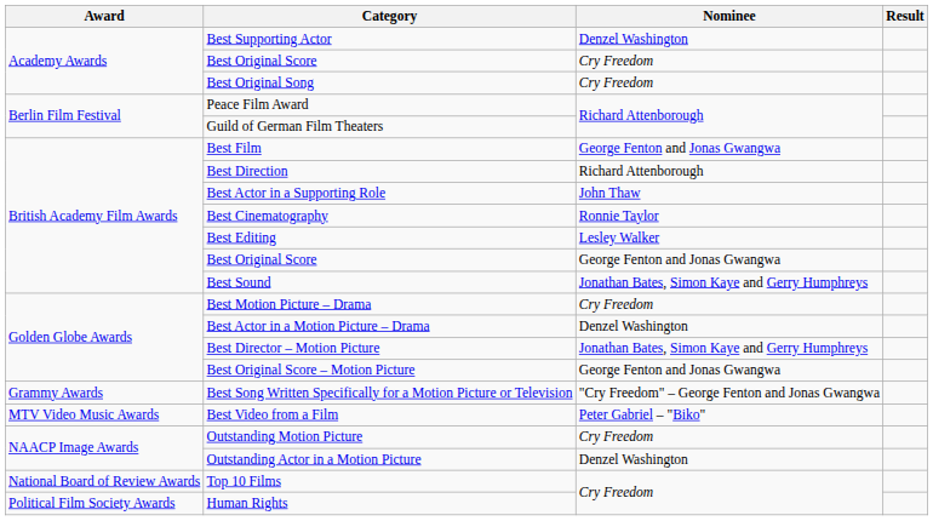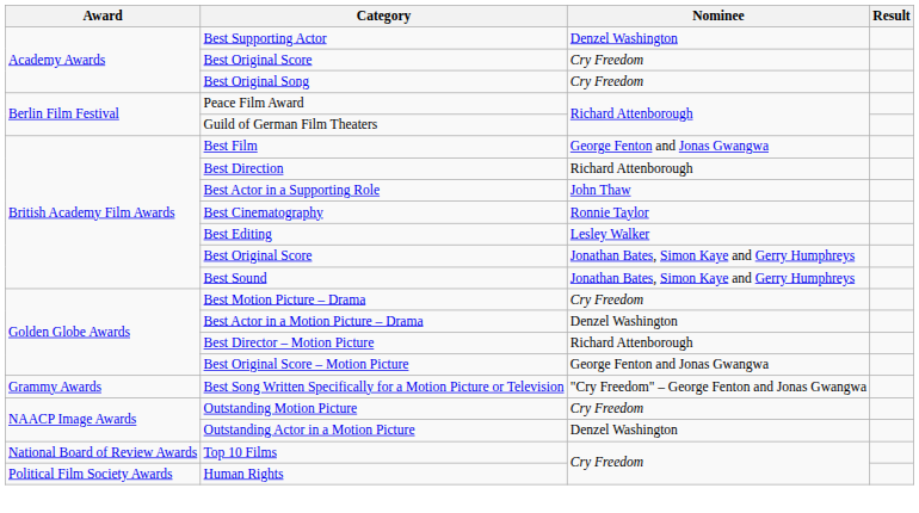 <table class="wikitable" border="1">
 <tr>
 <th>Award</th>
 <th>Category</th>
 <th>Nominee</th>
 <th>Result</th>
 </tr>
 <tr>
 <td rowspan=3><a href='#'>Academy Awards</a></td>
 <td><a href='#'>Best Supporting Actor</a></td>
 <td><a href='#'>Denzel Washington</a></td>
 <td></td>
 </tr>
 <tr>
 <td><a href='#'>Best Original Score</a></td>
 <td><em>Cry Freedom</em></td>
 <td></td>
 </tr>
 <tr>
 <td><a href='#'>Best Original Song</a></td>
 <td><em>Cry Freedom</em></td>
 <td></td>
 </tr>
 <tr>
 <td rowspan=2><a href='#'>Berlin Film Festival</a></td>
 <td>Peace Film Award</td>
 <td rowspan=2><a href='#'>Richard Attenborough</a></td>
 <td></td>
 </tr>
 <tr>
 <td>Guild of German Film Theaters</td>
 <td></td>
 </tr>
 <tr>
 <td rowspan=7><a href='#'>British Academy Film Awards</a></td>
 <td><a href='#'>Best Film</a></td>
 <td><a href='#'>George Fenton</a> and <a href='#'>Jonas Gwangwa</a></td>
 <td></td>
 </tr>
 <tr>
 <td><a href='#'>Best Direction</a></td>
 <td>Richard Attenborough</td>
 <td></td>
 </tr>
 <tr>
 <td><a href='#'>Best Actor in a Supporting Role</a></td>
 <td><a href='#'>John Thaw</a></td>
 <td></td>
 </tr>
 <tr>
 <td><a href='#'>Best Cinematography</a></td>
 <td><a href='#'>Ronnie Taylor</a></td>
 <td></td>
 </tr>
 <tr>
 <td><a href='#'>Best Editing</a></td>
 <td><a href='#'>Lesley Walker</a></td>
 <td></td>
 </tr>
 <tr>
 <td><a href='#'>Best Original Score</a></td>
-<td>George Fenton and Jonas Gwangwa</td>
+<td><a href='#'>Jonathan Bates</a>, <a href='#'>Simon Kaye</a> and <a href='#'>Gerry Humphreys</a></td>
 <td></td>
 </tr>
 <tr>
 <td><a href='#'>Best Sound</a></td>
 <td><a href='#'>Jonathan Bates</a>, <a href='#'>Simon Kaye</a> and <a href='#'>Gerry Humphreys</a></td>
 <td></td>
 </tr>
 <tr>
 <td rowspan=4><a href='#'>Golden Globe Awards</a></td>
 <td><a href='#'>Best Motion Picture – Drama</a></td>
 <td><em>Cry Freedom</em></td>
 <td></td>
 </tr>
 <tr>
 <td><a href='#'>Best Actor in a Motion Picture – Drama</a></td>
 <td>Denzel Washington</td>
 <td></td>
 </tr>
 <tr>
 <td><a href='#'>Best Director – Motion Picture</a></td>
-<td><a href='#'>Jonathan Bates</a>, <a href='#'>Simon Kaye</a> and <a href='#'>Gerry Humphreys</a></td>
+<td>Richard Attenborough</td>
 <td></td>
 </tr>
 <tr>
 <td><a href='#'>Best Original Score – Motion Picture</a></td>
 <td>George Fenton and Jonas Gwangwa</td>
 <td></td>
 </tr>
 <tr>
 <td><a href='#'>Grammy Awards</a></td>
 <td><a href='#'>Best Song Written Specifically for a Motion Picture or Television</a></td>
 <td>"Cry Freedom" – George Fenton and Jonas Gwangwa</td>
-<td></td>
-</tr>
-<tr>
-<td><a href='#'>MTV Video Music Awards</a></td>
-<td><a href='#'>Best Video from a Film</a></td>
-<td><a href='#'>Peter Gabriel</a> – "<a href='#'>Biko</a>"</td>
 <td></td>
 </tr>
 <tr>
 <td rowspan=2><a href='#'>NAACP Image Awards</a></td>
 <td><a href='#'>Outstanding Motion Picture</a></td>
 <td><em>Cry Freedom</em></td>
 <td></td>
 </tr>
 <tr>
 <td><a href='#'>Outstanding Actor in a Motion Picture</a></td>
 <td>Denzel Washington</td>
 <td></td>
 </tr>
 <tr>
 <td><a href='#'>National Board of Review Awards</a></td>
 <td><a href='#'>Top 10 Films</a></td>
 <td rowspan=2><em>Cry Freedom</em></td>
 <td></td>
 </tr>
 <tr>
 <td><a href='#'>Political Film Society Awards</a></td>
 <td><a href='#'>Human Rights</a></td>
 <td></td>
 </tr>
 </table>
